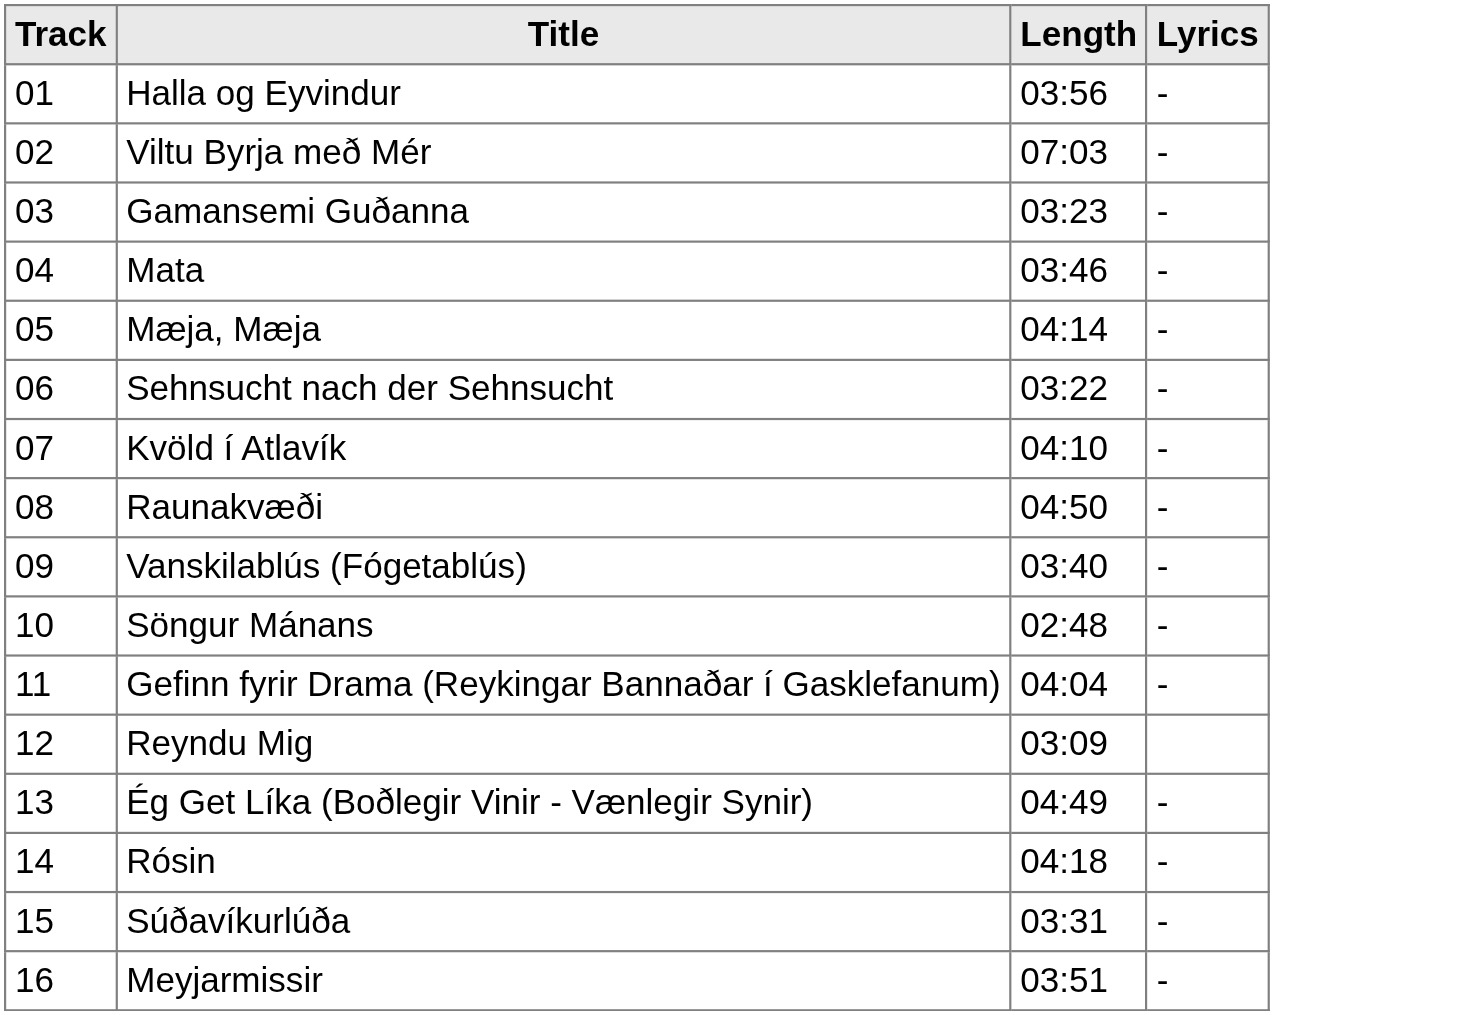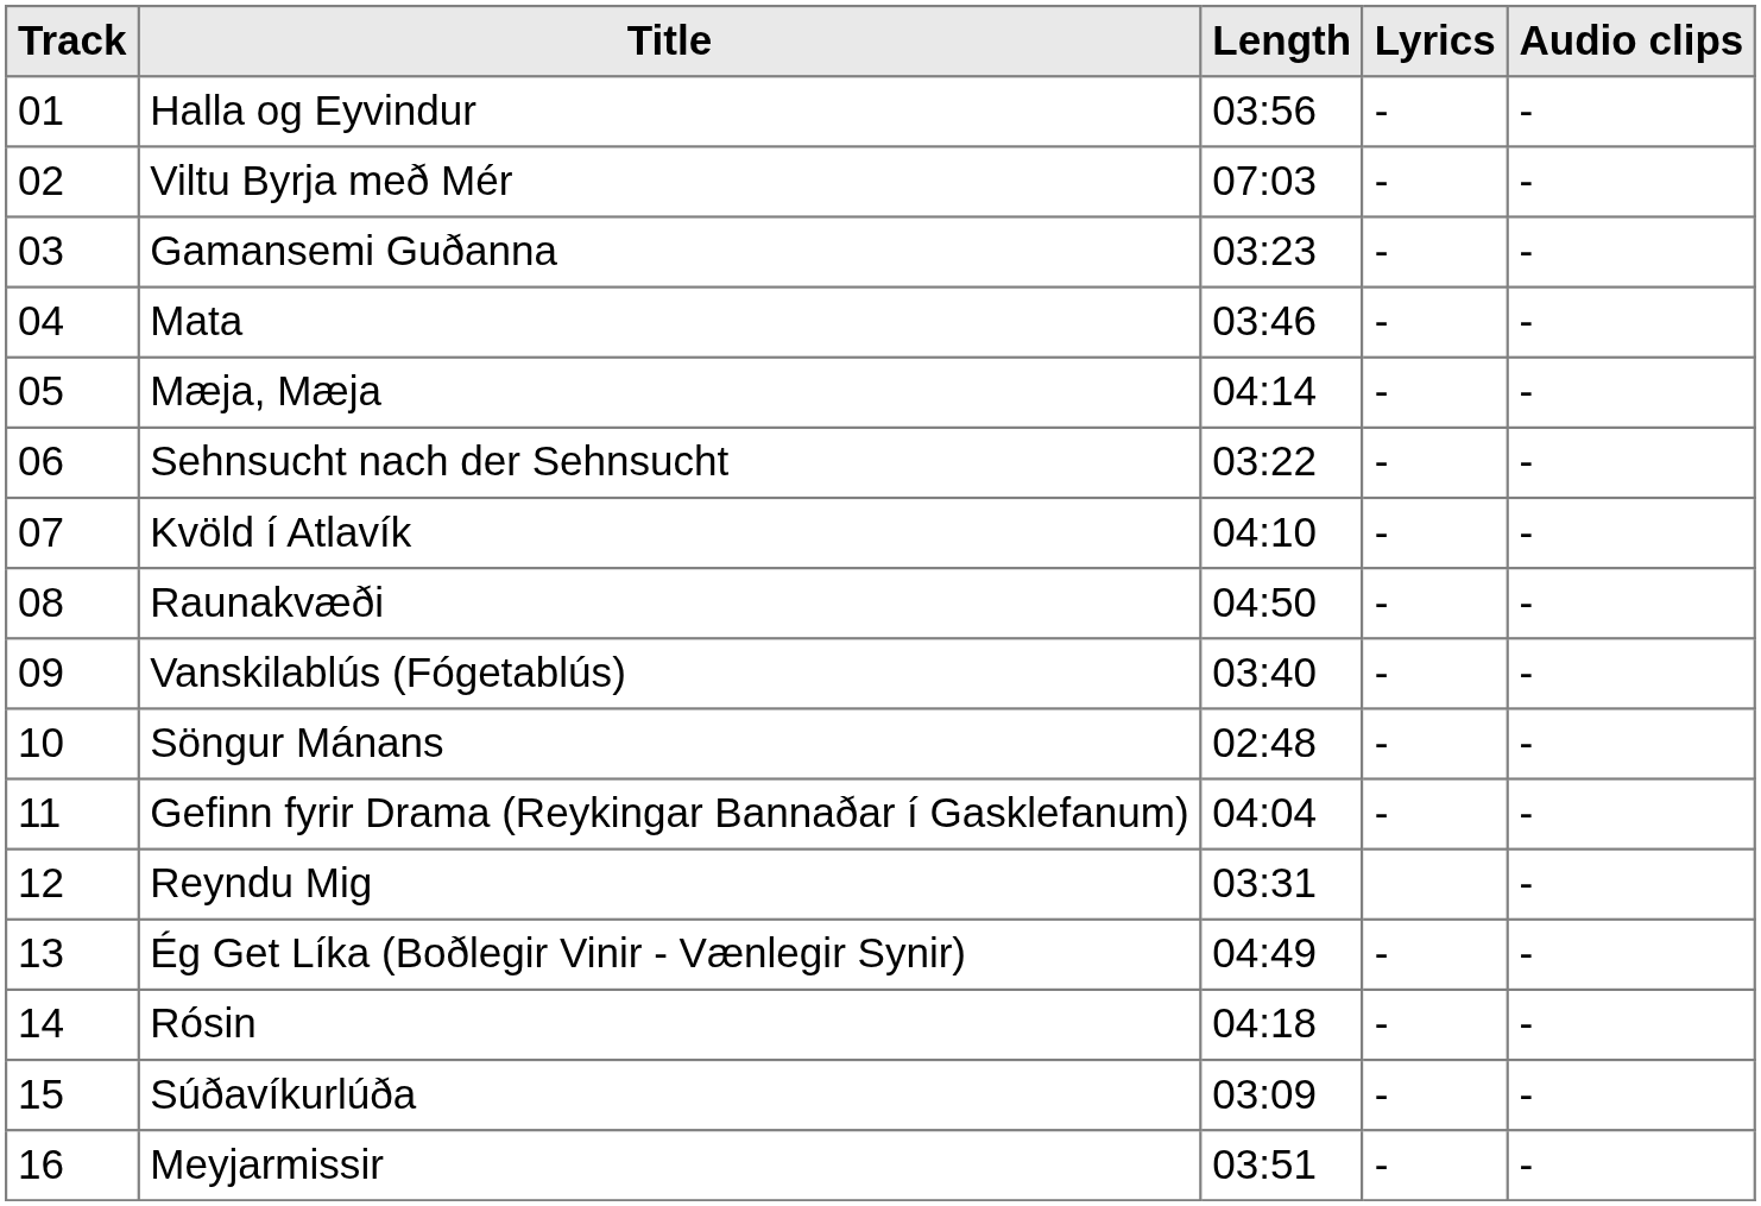 <table class="toccolours" border="1" cellpadding="4" style="border-collapse:collapse">
 <tr style="background-color:#e9e9e9" |>
 <th>Track</th>
 <th>Title</th>
 <th>Length</th>
 <th>Lyrics</th>
+<th>Audio clips</th>
 </tr>
 <tr>
 <td>01</td>
 <td>Halla og Eyvindur</td>
 <td>03:56</td>
+<td>-</td>
 <td>-</td>
 </tr>
 <tr>
 <td>02</td>
 <td>Viltu Byrja með Mér</td>
 <td>07:03</td>
 <td>-</td>
+<td>-</td>
 </tr>
 <tr>
 <td>03</td>
 <td>Gamansemi Guðanna</td>
 <td>03:23</td>
+<td>-</td>
 <td>-</td>
 </tr>
 <tr>
 <td>04</td>
 <td>Mata</td>
 <td>03:46</td>
 <td>-</td>
+<td>-</td>
 </tr>
 <tr>
 <td>05</td>
 <td>Mæja, Mæja</td>
 <td>04:14</td>
+<td>-</td>
 <td>-</td>
 </tr>
 <tr>
 <td>06</td>
 <td>Sehnsucht nach der Sehnsucht</td>
 <td>03:22</td>
 <td>-</td>
+<td>-</td>
 </tr>
 <tr>
 <td>07</td>
 <td>Kvöld í Atlavík</td>
 <td>04:10</td>
+<td>-</td>
 <td>-</td>
 </tr>
 <tr>
 <td>08</td>
 <td>Raunakvæði</td>
 <td>04:50</td>
 <td>-</td>
+<td>-</td>
 </tr>
 <tr>
 <td>09</td>
 <td>Vanskilablús (Fógetablús)</td>
 <td>03:40</td>
+<td>-</td>
 <td>-</td>
 </tr>
 <tr>
 <td>10</td>
 <td>Söngur Mánans</td>
 <td>02:48</td>
 <td>-</td>
+<td>-</td>
 </tr>
 <tr>
 <td>11</td>
 <td>Gefinn fyrir Drama (Reykingar Bannaðar í Gasklefanum)</td>
 <td>04:04</td>
 <td>-</td>
+<td>-</td>
 </tr>
 <tr>
 <td>12</td>
 <td>Reyndu Mig</td>
-<td>03:09</td>
+<td>03:31</td>
 <td></td>
+<td>-</td>
 </tr>
 <tr>
 <td>13</td>
 <td>Ég Get Líka (Boðlegir Vinir - Vænlegir Synir)</td>
 <td>04:49</td>
+<td>-</td>
 <td>-</td>
 </tr>
 <tr>
 <td>14</td>
 <td>Rósin</td>
 <td>04:18</td>
 <td>-</td>
+<td>-</td>
 </tr>
 <tr>
 <td>15</td>
 <td>Súðavíkurlúða</td>
-<td>03:31</td>
+<td>03:09</td>
+<td>-</td>
 <td>-</td>
 </tr>
 <tr>
 <td>16</td>
 <td>Meyjarmissir</td>
 <td>03:51</td>
 <td>-</td>
+<td>-</td>
 </tr>
 </table>
